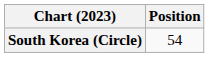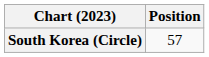 <table class="wikitable plainrowheaders" style="text-align:center">
 <tr>
 <th scope="col">Chart (2023)</th>
 <th scope="col">Position</th>
 </tr>
 <tr>
 <th scope="row">South Korea (Circle)</th>
-<td>54</td>
+<td>57</td>
 </tr>
 </table>
